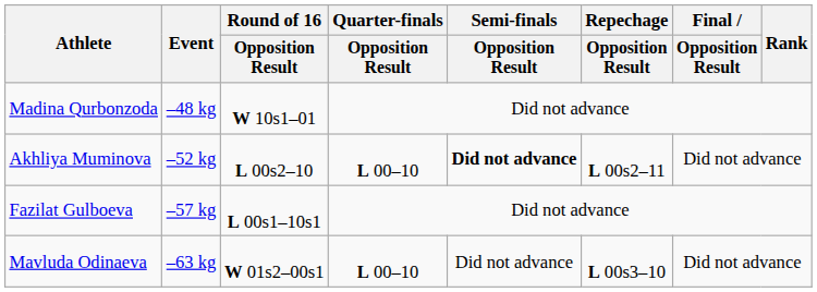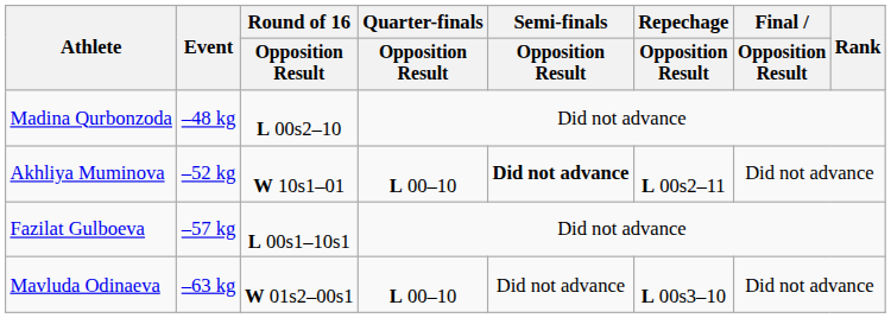 <table class=wikitable style=font-size:90%;text-align:center>
 <tr>
 <th rowspan="2">Athlete</th>
 <th rowspan="2">Event</th>
 <th>Round of 16</th>
 <th>Quarter-finals</th>
 <th>Semi-finals</th>
 <th>Repechage</th>
 <th>Final / </th>
 <th rowspan=2>Rank</th>
 </tr>
 <tr style="font-size:95%">
 <th>Opposition<br>Result</th>
 <th>Opposition<br>Result</th>
 <th>Opposition<br>Result</th>
 <th>Opposition<br>Result</th>
 <th>Opposition<br>Result</th>
 </tr>
 <tr>
 <td align=left><a href='#'>Madina Qurbonzoda</a></td>
 <td align=left><a href='#'>–48 kg</a></td>
-<td><br><strong>W</strong> 10s1–01</td>
+<td><br><strong>L</strong> 00s2–10</td>
 <td colspan=5>Did not advance</td>
 </tr>
 <tr>
 <td align=left><a href='#'>Akhliya Muminova</a></td>
 <td align=left><a href='#'>–52 kg</a></td>
-<td><br><strong>L</strong> 00s2–10</td>
+<td><br><strong>W</strong> 10s1–01</td>
 <td><br><strong>L</strong> 00–10</td>
 <td><strong>Did not advance</strong></td>
 <td><br><strong>L</strong> 00s2–11</td>
 <td colspan=2>Did not advance</td>
 </tr>
 <tr>
 <td align=left><a href='#'>Fazilat Gulboeva</a></td>
 <td align=left><a href='#'>–57 kg</a></td>
 <td><br><strong>L</strong> 00s1–10s1</td>
 <td colspan=5>Did not advance</td>
 </tr>
 <tr>
 <td align=left><a href='#'>Mavluda Odinaeva</a></td>
 <td align=left><a href='#'>–63 kg</a></td>
 <td><br><strong>W</strong> 01s2–00s1</td>
 <td><br><strong>L</strong> 00–10</td>
 <td>Did not advance</td>
 <td><br><strong>L</strong> 00s3–10</td>
 <td colspan=2>Did not advance</td>
 </tr>
 </table>
